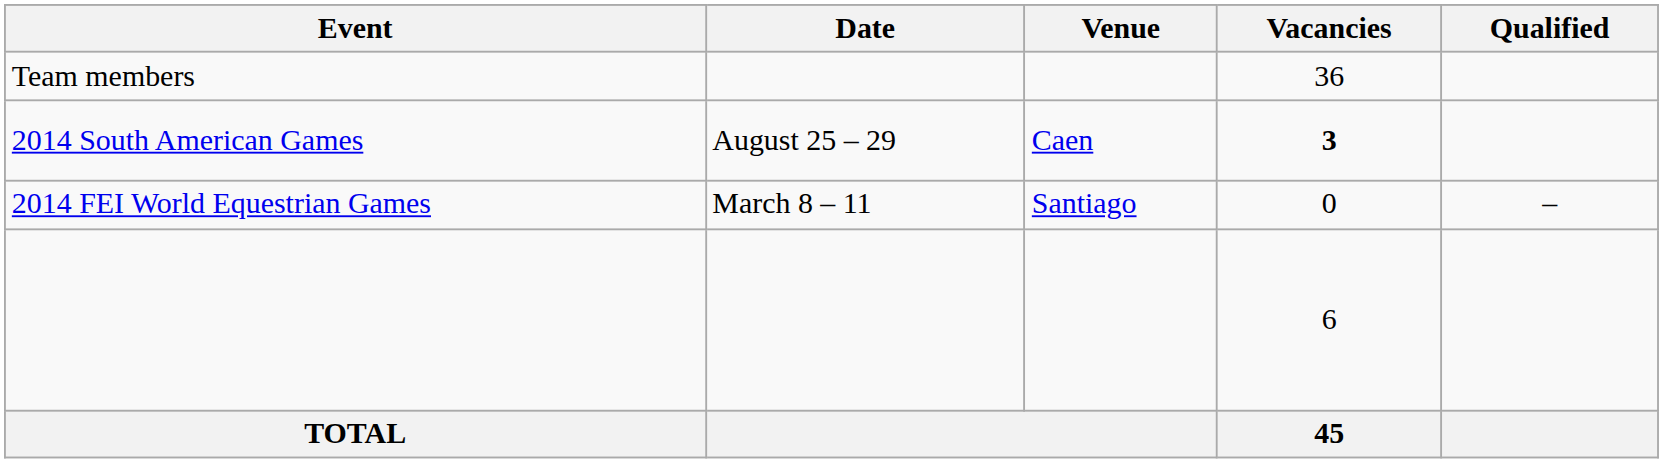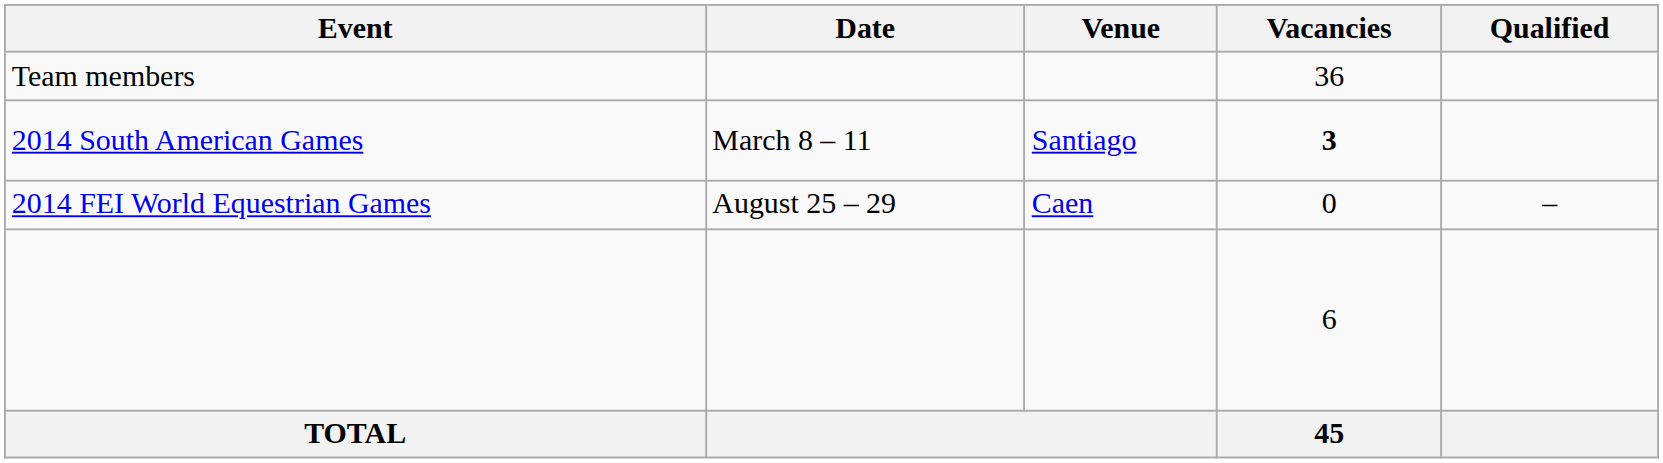 <table class="wikitable" width=70%>
 <tr>
 <th scope="col">Event</th>
 <th>Date</th>
 <th>Venue</th>
 <th>Vacancies</th>
 <th>Qualified</th>
 </tr>
 <tr>
 <td>Team members</td>
 <td></td>
 <td></td>
 <td align="center">36</td>
 <td></td>
 </tr>
 <tr>
 <td><a href='#'>2014 South American Games</a></td>
-<td>August 25 – 29</td>
-<td> <a href='#'>Caen</a></td>
+<td>March 8 – 11</td>
+<td> <a href='#'>Santiago</a></td>
 <td align="center"><strong>3</strong></td>
 <td><br><br></td>
 </tr>
 <tr>
 <td><a href='#'>2014 FEI World Equestrian Games</a></td>
-<td>March 8 – 11</td>
-<td> <a href='#'>Santiago</a></td>
+<td>August 25 – 29</td>
+<td> <a href='#'>Caen</a></td>
 <td align="center">0</td>
 <td align="center">–</td>
 </tr>
 <tr>
 <td></td>
 <td></td>
 <td></td>
 <td align="center">6</td>
 <td><br><br><br><br><br></td>
 </tr>
 <tr>
 <th>TOTAL</th>
 <th colspan="2"></th>
 <th>45</th>
 <th></th>
 </tr>
 </table>
